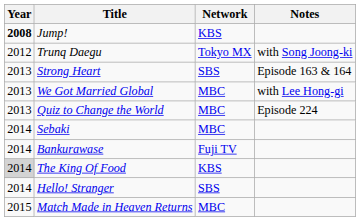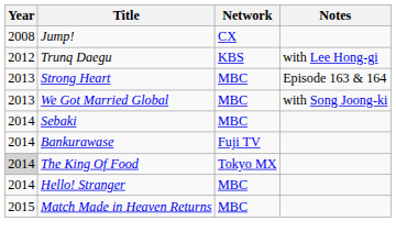 <table class="wikitable sortable">
 <tr>
 <th>Year</th>
 <th>Title</th>
 <th>Network</th>
 <th class="unsortable">Notes</th>
 </tr>
 <tr>
-<td><strong>2008</strong></td>
+<td>2008</td>
 <td><em>Jump!</em></td>
-<td><a href='#'>KBS</a></td>
+<td><a href='#'>CX</a></td>
 <td></td>
 </tr>
 <tr>
 <td>2012</td>
 <td><em>Trunq Daegu</em></td>
-<td><a href='#'>Tokyo MX</a></td>
-<td>with <a href='#'>Song Joong-ki</a></td>
+<td><a href='#'>KBS</a></td>
+<td>with <a href='#'>Lee Hong-gi</a></td>
 </tr>
 <tr>
 <td>2013</td>
 <td><em><a href='#'>Strong Heart</a></em></td>
-<td><a href='#'>SBS</a></td>
+<td><a href='#'>MBC</a></td>
 <td>Episode 163 & 164</td>
 </tr>
 <tr>
 <td>2013</td>
 <td><em><a href='#'>We Got Married Global</a></em></td>
 <td><a href='#'>MBC</a></td>
-<td>with <a href='#'>Lee Hong-gi</a></td>
-</tr>
-<tr>
-<td>2013</td>
-<td><em><a href='#'>Quiz to Change the World</a></em></td>
-<td><a href='#'>MBC</a></td>
-<td>Episode 224</td>
+<td>with <a href='#'>Song Joong-ki</a></td>
 </tr>
 <tr>
 <td>2014</td>
 <td><em><a href='#'>Sebaki</a></em></td>
 <td><a href='#'>MBC</a></td>
 <td></td>
 </tr>
 <tr>
 <td>2014</td>
 <td><em><a href='#'>Bankurawase</a></em></td>
 <td><a href='#'>Fuji TV</a></td>
 <td></td>
 </tr>
 <tr>
 <td style="background: lightgrey;">2014</td>
 <td><em><a href='#'>The King Of Food</a></em></td>
-<td><a href='#'>KBS</a></td>
+<td><a href='#'>Tokyo MX</a></td>
 <td></td>
 </tr>
 <tr>
 <td>2014</td>
 <td><em><a href='#'>Hello! Stranger</a></em></td>
-<td><a href='#'>SBS</a></td>
+<td><a href='#'>MBC</a></td>
 <td></td>
 </tr>
 <tr>
 <td>2015</td>
 <td><em><a href='#'>Match Made in Heaven Returns</a></em></td>
 <td><a href='#'>MBC</a></td>
 <td></td>
 </tr>
 </table>
